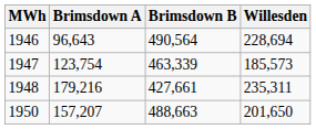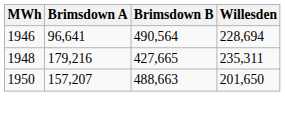 <table class="wikitable">
 <tr>
 <th>MWh</th>
 <th>Brimsdown A</th>
 <th>Brimsdown B</th>
 <th>Willesden</th>
 </tr>
 <tr>
 <td>1946</td>
-<td>96,643</td>
+<td>96,641</td>
 <td>490,564</td>
 <td>228,694</td>
 </tr>
 <tr>
-<td>1947</td>
-<td>123,754</td>
-<td>463,339</td>
-<td>185,573</td>
-</tr>
-<tr>
 <td>1948</td>
 <td>179,216</td>
-<td>427,661</td>
+<td>427,665</td>
 <td>235,311</td>
 </tr>
 <tr>
 <td>1950</td>
 <td>157,207</td>
 <td>488,663</td>
 <td>201,650</td>
 </tr>
 </table>
